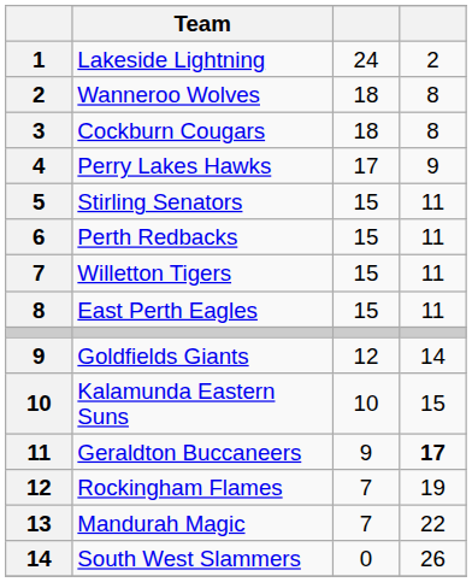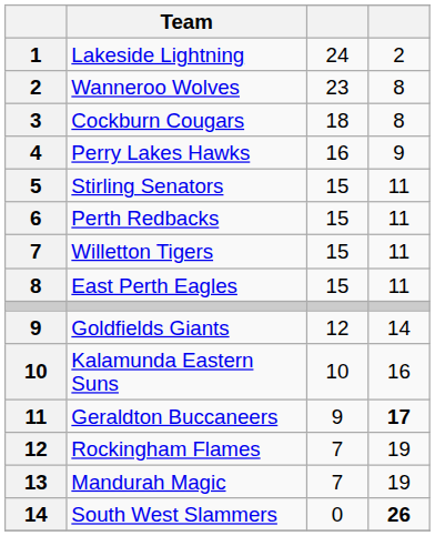 <table class="wikitable" width="50%" style="font-size:95%; text-align:center">
 <tr>
 <th width="5%" rowspan=2></th>
 </tr>
 <tr>
 <th width="20%">Team</th>
 <th width="5%"></th>
 <th width="5%"></th>
 </tr>
 <tr>
 <th>1</th>
 <td align=left><a href='#'>Lakeside Lightning</a></td>
 <td>24</td>
 <td>2</td>
 </tr>
 <tr>
 <th>2</th>
 <td align=left><a href='#'>Wanneroo Wolves</a></td>
-<td>18</td>
+<td>23</td>
 <td>8</td>
 </tr>
 <tr>
 <th>3</th>
 <td align=left><a href='#'>Cockburn Cougars</a></td>
 <td>18</td>
 <td>8</td>
 </tr>
 <tr>
 <th>4</th>
 <td align=left><a href='#'>Perry Lakes Hawks</a></td>
-<td>17</td>
+<td>16</td>
 <td>9</td>
 </tr>
 <tr>
 <th>5</th>
 <td align=left><a href='#'>Stirling Senators</a></td>
 <td>15</td>
 <td>11</td>
 </tr>
 <tr>
 <th>6</th>
 <td align=left><a href='#'>Perth Redbacks</a></td>
 <td>15</td>
 <td>11</td>
 </tr>
 <tr>
 <th>7</th>
 <td align=left><a href='#'>Willetton Tigers</a></td>
 <td>15</td>
 <td>11</td>
 </tr>
 <tr>
 <th>8</th>
 <td align=left><a href='#'>East Perth Eagles</a></td>
 <td>15</td>
 <td>11</td>
 </tr>
 <tr bgcolor="#cccccc">
 <td></td>
 <td></td>
 <td></td>
 <td></td>
 </tr>
 <tr>
 <th>9</th>
 <td align=left><a href='#'>Goldfields Giants</a></td>
 <td>12</td>
 <td>14</td>
 </tr>
 <tr>
 <th>10</th>
 <td align=left><a href='#'>Kalamunda Eastern Suns</a></td>
 <td>10</td>
-<td>15</td>
+<td>16</td>
 </tr>
 <tr>
 <th>11</th>
 <td align=left><a href='#'>Geraldton Buccaneers</a></td>
 <td>9</td>
 <td><strong>17</strong></td>
 </tr>
 <tr>
 <th>12</th>
 <td align=left><a href='#'>Rockingham Flames</a></td>
 <td>7</td>
 <td>19</td>
 </tr>
 <tr>
 <th>13</th>
 <td align=left><a href='#'>Mandurah Magic</a></td>
 <td>7</td>
-<td>22</td>
+<td>19</td>
 </tr>
 <tr>
 <th>14</th>
 <td align=left><a href='#'>South West Slammers</a></td>
 <td>0</td>
-<td>26</td>
+<td><strong>26</strong></td>
 </tr>
 <tr>
 </tr>
 </table>
